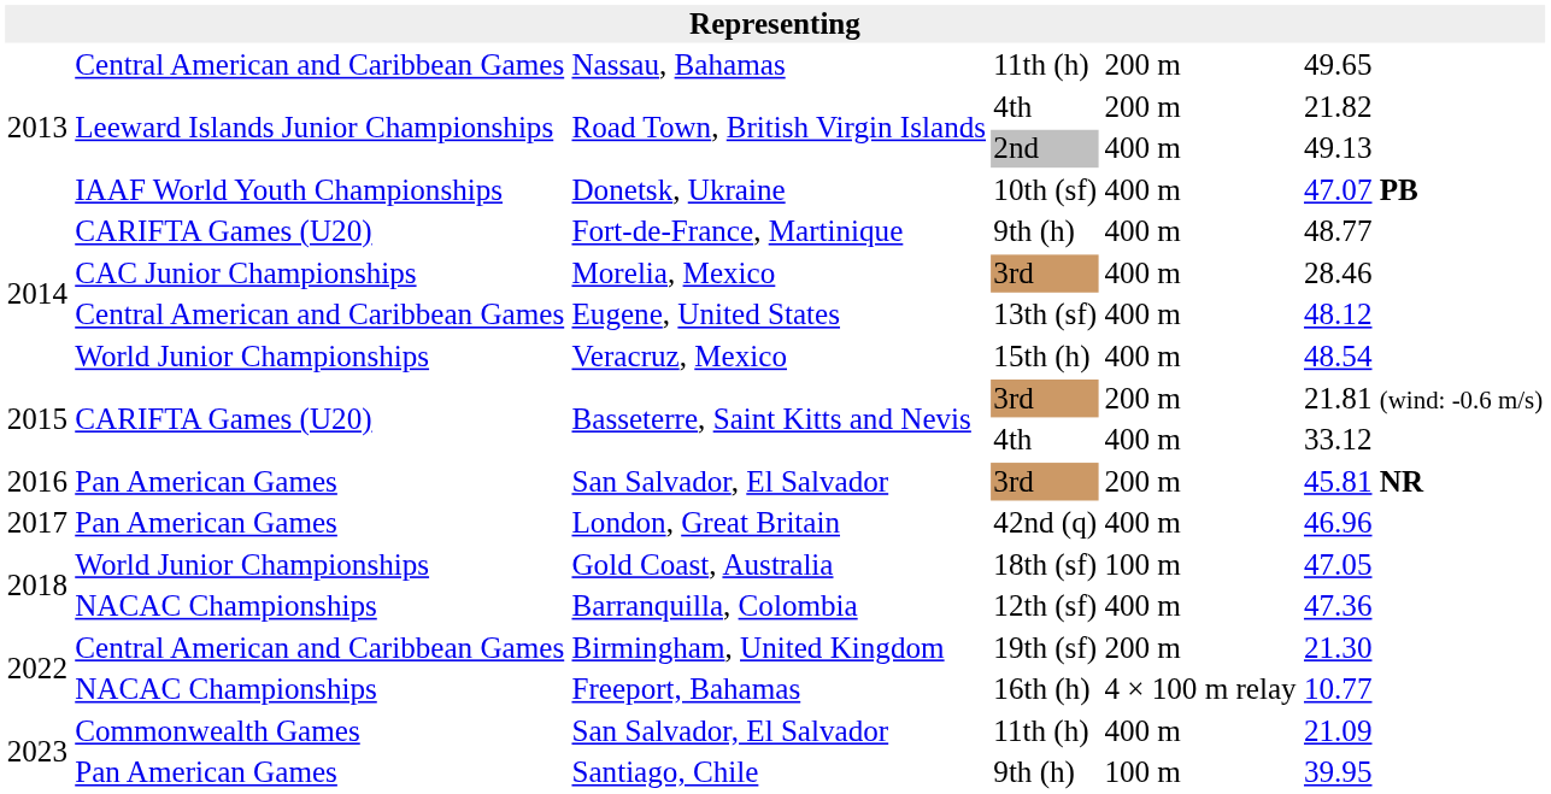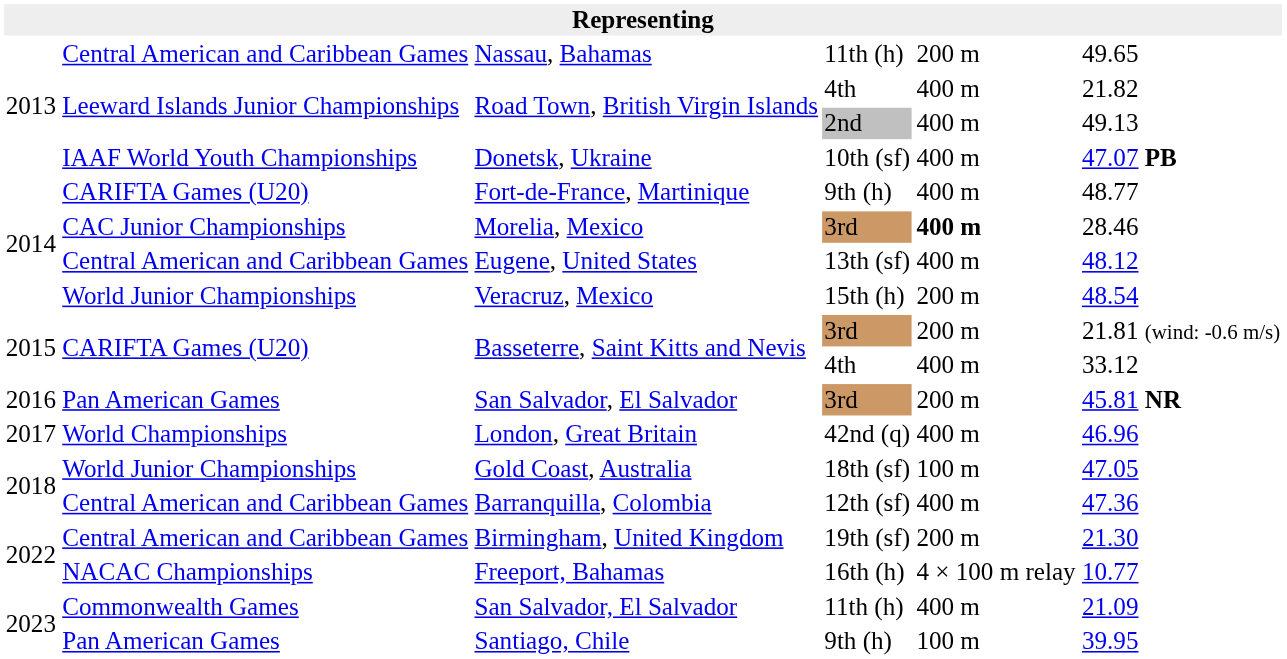 <table>
 <tr>
 <th bgcolor="#eeeeee" colspan="6">Representing </th>
 </tr>
 <tr>
 <td rowspan=4>2013</td>
 <td><a href='#'>Central American and Caribbean Games</a></td>
 <td><a href='#'>Nassau</a>, <a href='#'>Bahamas</a></td>
 <td>11th (h)</td>
 <td>200 m</td>
 <td>49.65</td>
 </tr>
 <tr>
 <td rowspan=2><a href='#'>Leeward Islands Junior Championships</a></td>
 <td rowspan=2><a href='#'>Road Town</a>, <a href='#'>British Virgin Islands</a></td>
 <td>4th</td>
-<td>200 m</td>
+<td>400 m</td>
 <td>21.82</td>
 </tr>
 <tr>
 <td bgcolor="silver">2nd</td>
 <td>400 m</td>
 <td>49.13</td>
 </tr>
 <tr>
 <td><a href='#'>IAAF World Youth Championships</a></td>
 <td><a href='#'>Donetsk</a>, <a href='#'>Ukraine</a></td>
 <td>10th (sf)</td>
 <td>400 m</td>
 <td><a href='#'>47.07</a> <strong>PB</strong></td>
 </tr>
 <tr>
 <td rowspan=4>2014</td>
 <td><a href='#'>CARIFTA Games (U20)</a></td>
 <td><a href='#'>Fort-de-France</a>, <a href='#'>Martinique</a></td>
 <td>9th (h)</td>
 <td>400 m</td>
 <td>48.77</td>
 </tr>
 <tr>
 <td><a href='#'>CAC Junior Championships</a></td>
 <td><a href='#'>Morelia</a>, <a href='#'>Mexico</a></td>
 <td bgcolor="cc9966">3rd</td>
-<td>400 m</td>
+<td><strong>400 m</strong></td>
 <td>28.46</td>
 </tr>
 <tr>
 <td><a href='#'>Central American and Caribbean Games</a></td>
 <td><a href='#'>Eugene</a>, <a href='#'>United States</a></td>
 <td>13th (sf)</td>
 <td>400 m</td>
 <td><a href='#'>48.12</a></td>
 </tr>
 <tr>
 <td><a href='#'>World Junior Championships</a></td>
 <td><a href='#'>Veracruz</a>, <a href='#'>Mexico</a></td>
 <td>15th (h)</td>
-<td>400 m</td>
+<td>200 m</td>
 <td><a href='#'>48.54</a></td>
 </tr>
 <tr>
 <td rowspan=2>2015</td>
 <td rowspan=2><a href='#'>CARIFTA Games (U20)</a></td>
 <td rowspan=2><a href='#'>Basseterre</a>, <a href='#'>Saint Kitts and Nevis</a></td>
 <td bgcolor="cc9966">3rd</td>
 <td>200 m</td>
 <td>21.81 <small>(wind: -0.6 m/s)</small></td>
 </tr>
 <tr>
 <td>4th</td>
 <td>400 m</td>
 <td>33.12</td>
 </tr>
 <tr>
 <td>2016</td>
 <td><a href='#'>Pan American Games</a></td>
 <td><a href='#'>San Salvador</a>, <a href='#'>El Salvador</a></td>
 <td bgcolor="cc9966">3rd</td>
 <td>200 m</td>
 <td><a href='#'>45.81</a> <strong>NR</strong></td>
 </tr>
 <tr>
 <td>2017</td>
-<td><a href='#'>Pan American Games</a></td>
+<td><a href='#'>World Championships</a></td>
 <td><a href='#'>London</a>, <a href='#'>Great Britain</a></td>
 <td>42nd (q)</td>
 <td>400 m</td>
 <td><a href='#'>46.96</a></td>
 </tr>
 <tr>
 <td rowspan=2>2018</td>
 <td><a href='#'>World Junior Championships</a></td>
 <td><a href='#'>Gold Coast</a>, <a href='#'>Australia</a></td>
 <td>18th (sf)</td>
 <td>100 m</td>
 <td><a href='#'>47.05</a></td>
 </tr>
 <tr>
-<td><a href='#'>NACAC Championships</a></td>
+<td><a href='#'>Central American and Caribbean Games</a></td>
 <td><a href='#'>Barranquilla</a>, <a href='#'>Colombia</a></td>
 <td>12th (sf)</td>
 <td>400 m</td>
 <td><a href='#'>47.36</a></td>
 </tr>
 <tr>
 <td rowspan=2>2022</td>
 <td><a href='#'>Central American and Caribbean Games</a></td>
 <td><a href='#'>Birmingham</a>, <a href='#'>United Kingdom</a></td>
 <td>19th (sf)</td>
 <td>200 m</td>
 <td><a href='#'>21.30</a></td>
 </tr>
 <tr>
 <td><a href='#'>NACAC Championships</a></td>
 <td><a href='#'>Freeport, Bahamas</a></td>
 <td>16th (h)</td>
 <td>4 × 100 m relay</td>
 <td><a href='#'>10.77</a></td>
 </tr>
 <tr>
 <td rowspan=2>2023</td>
 <td><a href='#'>Commonwealth Games</a></td>
 <td><a href='#'>San Salvador, El Salvador</a></td>
 <td>11th (h)</td>
 <td>400 m</td>
 <td><a href='#'>21.09</a></td>
 </tr>
 <tr>
 <td><a href='#'>Pan American Games</a></td>
 <td><a href='#'>Santiago, Chile</a></td>
 <td>9th (h)</td>
 <td>100 m</td>
 <td><a href='#'>39.95</a></td>
 </tr>
 </table>
